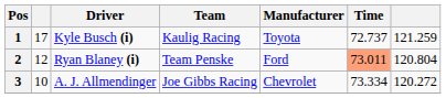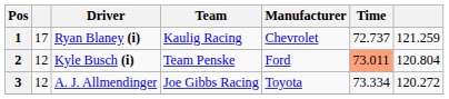 <table class="wikitable" style="font-size:95%">
 <tr>
 <th>Pos</th>
 <th></th>
 <th>Driver</th>
 <th>Team</th>
 <th>Manufacturer</th>
 <th>Time</th>
 <th></th>
 </tr>
 <tr>
 <th>1</th>
 <td>17</td>
-<td><a href='#'>Kyle Busch</a> <strong>(i)</strong></td>
+<td><a href='#'>Ryan Blaney</a> <strong>(i)</strong></td>
 <td><a href='#'>Kaulig Racing</a></td>
-<td><a href='#'>Toyota</a></td>
+<td><a href='#'>Chevrolet</a></td>
 <td>72.737</td>
 <td>121.259</td>
 </tr>
 <tr>
 <th>2</th>
 <td>12</td>
-<td><a href='#'>Ryan Blaney</a> <strong>(i)</strong></td>
+<td><a href='#'>Kyle Busch</a> <strong>(i)</strong></td>
 <td><a href='#'>Team Penske</a></td>
 <td><a href='#'>Ford</a></td>
 <td style="background: lightsalmon;">73.011</td>
 <td>120.804</td>
 </tr>
 <tr>
 <th>3</th>
-<td>10</td>
+<td>12</td>
 <td><a href='#'>A. J. Allmendinger</a></td>
 <td><a href='#'>Joe Gibbs Racing</a></td>
-<td><a href='#'>Chevrolet</a></td>
+<td><a href='#'>Toyota</a></td>
 <td>73.334</td>
 <td>120.272</td>
 </tr>
 <tr>
 </tr>
 </table>
